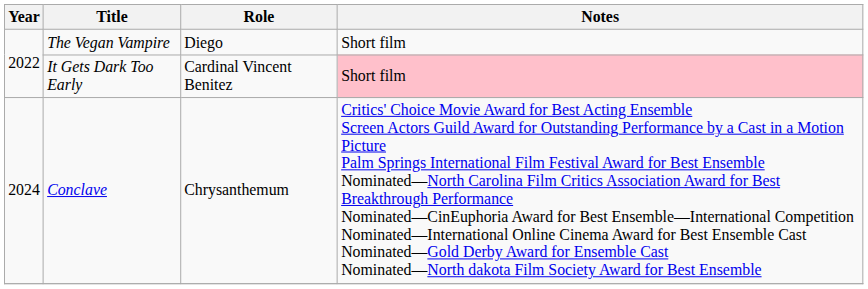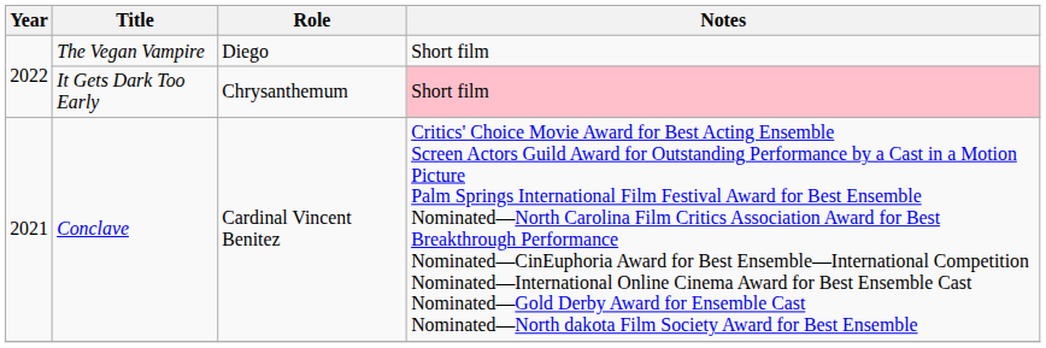 <table class="wikitable">
 <tr>
 <th>Year</th>
 <th>Title</th>
 <th>Role</th>
 <th>Notes</th>
 </tr>
 <tr>
 <td rowspan=2>2022</td>
 <td><em>The Vegan Vampire</em></td>
 <td>Diego</td>
 <td>Short film</td>
 </tr>
 <tr>
 <td><em>It Gets Dark Too Early</em></td>
-<td>Cardinal Vincent Benitez</td>
+<td>Chrysanthemum</td>
 <td style="background: pink;">Short film</td>
 </tr>
 <tr>
-<td>2024</td>
+<td>2021</td>
 <td><em><a href='#'>Conclave</a></em></td>
-<td>Chrysanthemum</td>
+<td>Cardinal Vincent Benitez</td>
 <td><a href='#'>Critics' Choice Movie Award for Best Acting Ensemble</a><br><a href='#'>Screen Actors Guild Award for Outstanding Performance by a Cast in a Motion Picture</a><br><a href='#'>Palm Springs International Film Festival Award for Best Ensemble</a><br>Nominated—<a href='#'>North Carolina Film Critics Association Award for Best Breakthrough Performance</a><br>Nominated—CinEuphoria Award for Best Ensemble—International Competition <br>Nominated—International Online Cinema Award for Best Ensemble Cast<br>Nominated—<a href='#'>Gold Derby Award for Ensemble Cast</a><br>Nominated—<a href='#'>North dakota Film Society Award for Best Ensemble</a></td>
 </tr>
 <tr>
 </tr>
 </table>
